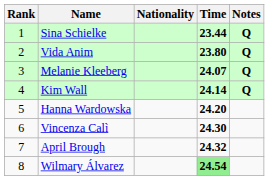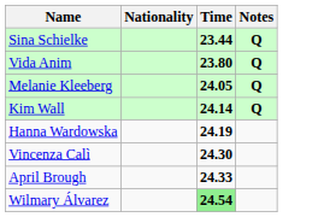 <table class="wikitable sortable" style="text-align:center">
 <tr>
-<th>Rank</th>
 <th>Name</th>
 <th>Nationality</th>
 <th>Time</th>
 <th>Notes</th>
 </tr>
 <tr bgcolor=ccffcc>
-<td>1</td>
 <td align=left><a href='#'>Sina Schielke</a></td>
 <td align=left></td>
 <td><strong>23.44</strong></td>
 <td><strong>Q</strong></td>
 </tr>
 <tr bgcolor=ccffcc>
-<td>2</td>
 <td align=left><a href='#'>Vida Anim</a></td>
 <td align=left></td>
 <td><strong>23.80</strong></td>
 <td><strong>Q</strong></td>
 </tr>
 <tr bgcolor=ccffcc>
-<td>3</td>
 <td align=left><a href='#'>Melanie Kleeberg</a></td>
 <td align=left></td>
-<td><strong>24.07</strong></td>
+<td><strong>24.05</strong></td>
 <td><strong>Q</strong></td>
 </tr>
 <tr bgcolor=ccffcc>
-<td>4</td>
 <td align=left><a href='#'>Kim Wall</a></td>
 <td align=left></td>
 <td><strong>24.14</strong></td>
 <td><strong>Q</strong></td>
 </tr>
 <tr>
-<td>5</td>
 <td align=left><a href='#'>Hanna Wardowska</a></td>
 <td align=left></td>
-<td><strong>24.20</strong></td>
+<td><strong>24.19</strong></td>
 <td></td>
 </tr>
 <tr>
-<td>6</td>
 <td align=left><a href='#'>Vincenza Calì</a></td>
 <td align=left></td>
 <td><strong>24.30</strong></td>
 <td></td>
 </tr>
 <tr>
-<td>7</td>
 <td align=left><a href='#'>April Brough</a></td>
 <td align=left></td>
-<td><strong>24.32</strong></td>
+<td><strong>24.33</strong></td>
 <td></td>
 </tr>
 <tr>
-<td>8</td>
 <td align=left><a href='#'>Wilmary Álvarez</a></td>
 <td align=left></td>
 <td style="background: lightgreen;"><strong>24.54</strong></td>
 <td></td>
 </tr>
 </table>
